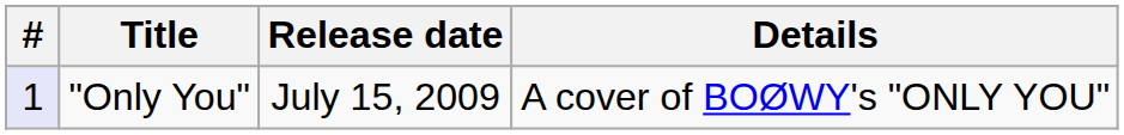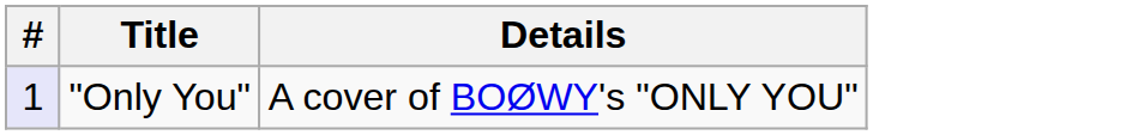 <table class="wikitable" style="text-align:center" cellpadding="2">
 <tr>
 <th width="15">#</th>
 <th>Title</th>
-<th>Release date</th>
 <th>Details</th>
 </tr>
 <tr>
 <td style="background: lavender;">1</td>
 <td>"Only You"</td>
-<td>July 15, 2009</td>
 <td>A cover of <a href='#'>BOØWY</a>'s "ONLY YOU"</td>
 </tr>
 </table>
